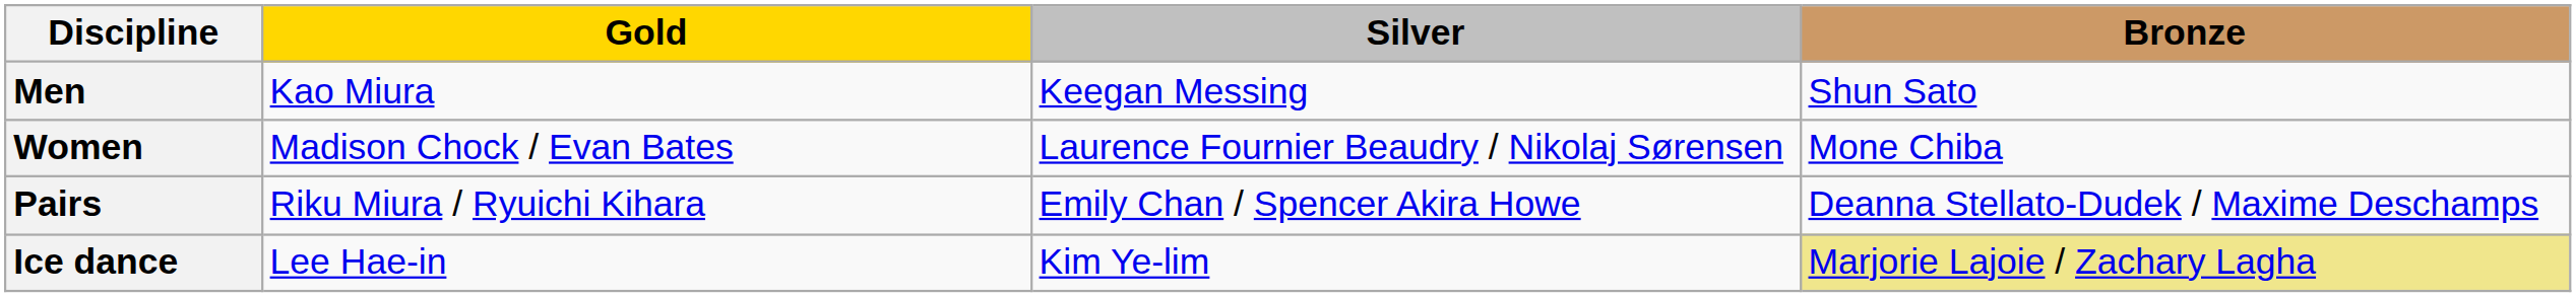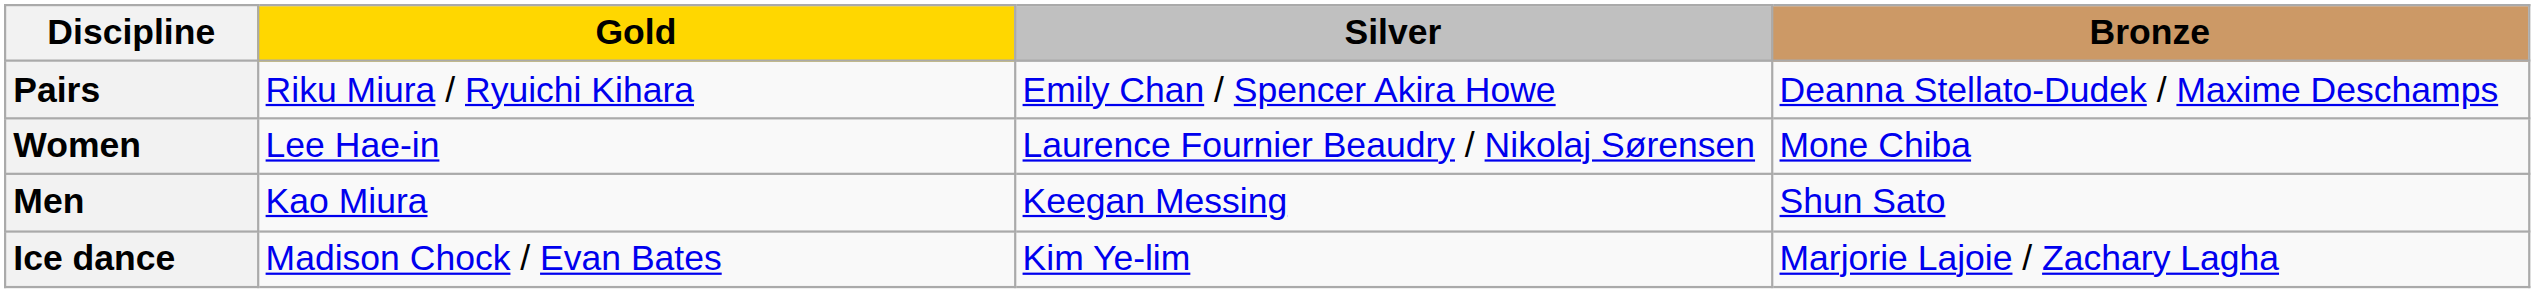 <table class="wikitable unsortable" style="text-align:left; width:90%;">
 <tr>
 <th scope="col" style="text-align:center; width:10%">Discipline</th>
 <td scope="col" style="text-align:center; width:30%; background:gold"><strong>Gold</strong></td>
 <td scope="col" style="text-align:center; width:30%; background:silver"><strong>Silver</strong></td>
 <td scope="col" style="text-align:center; width:30%; background:#c96"><strong>Bronze</strong></td>
 </tr>
 <tr>
+<th scope="row" style="text-align:left">Pairs</th>
+<td> <a href='#'>Riku Miura</a> / <a href='#'>Ryuichi Kihara</a></td>
+<td> <a href='#'>Emily Chan</a> / <a href='#'>Spencer Akira Howe</a></td>
+<td> <a href='#'>Deanna Stellato-Dudek</a> / <a href='#'>Maxime Deschamps</a></td>
+</tr>
+<tr>
+<th scope="row" style="text-align:left">Women</th>
+<td> <a href='#'>Lee Hae-in</a></td>
+<td> <a href='#'>Laurence Fournier Beaudry</a> / <a href='#'>Nikolaj Sørensen</a></td>
+<td> <a href='#'>Mone Chiba</a></td>
+</tr>
+<tr>
 <th scope="row" style="text-align:left">Men</th>
 <td> <a href='#'>Kao Miura</a></td>
 <td> <a href='#'>Keegan Messing</a></td>
 <td> <a href='#'>Shun Sato</a></td>
 </tr>
 <tr>
-<th scope="row" style="text-align:left">Women</th>
+<th scope="row" style="text-align:left">Ice dance</th>
 <td> <a href='#'>Madison Chock</a> / <a href='#'>Evan Bates</a></td>
-<td> <a href='#'>Laurence Fournier Beaudry</a> / <a href='#'>Nikolaj Sørensen</a></td>
-<td> <a href='#'>Mone Chiba</a></td>
-</tr>
-<tr>
-<th scope="row" style="text-align:left">Pairs</th>
-<td> <a href='#'>Riku Miura</a> / <a href='#'>Ryuichi Kihara</a></td>
-<td> <a href='#'>Emily Chan</a> / <a href='#'>Spencer Akira Howe</a></td>
-<td> <a href='#'>Deanna Stellato-Dudek</a> / <a href='#'>Maxime Deschamps</a></td>
-</tr>
-<tr>
-<th scope="row" style="text-align:left">Ice dance</th>
-<td> <a href='#'>Lee Hae-in</a></td>
 <td> <a href='#'>Kim Ye-lim</a></td>
-<td style="background: khaki;"> <a href='#'>Marjorie Lajoie</a> / <a href='#'>Zachary Lagha</a></td>
+<td> <a href='#'>Marjorie Lajoie</a> / <a href='#'>Zachary Lagha</a></td>
 </tr>
 </table>
